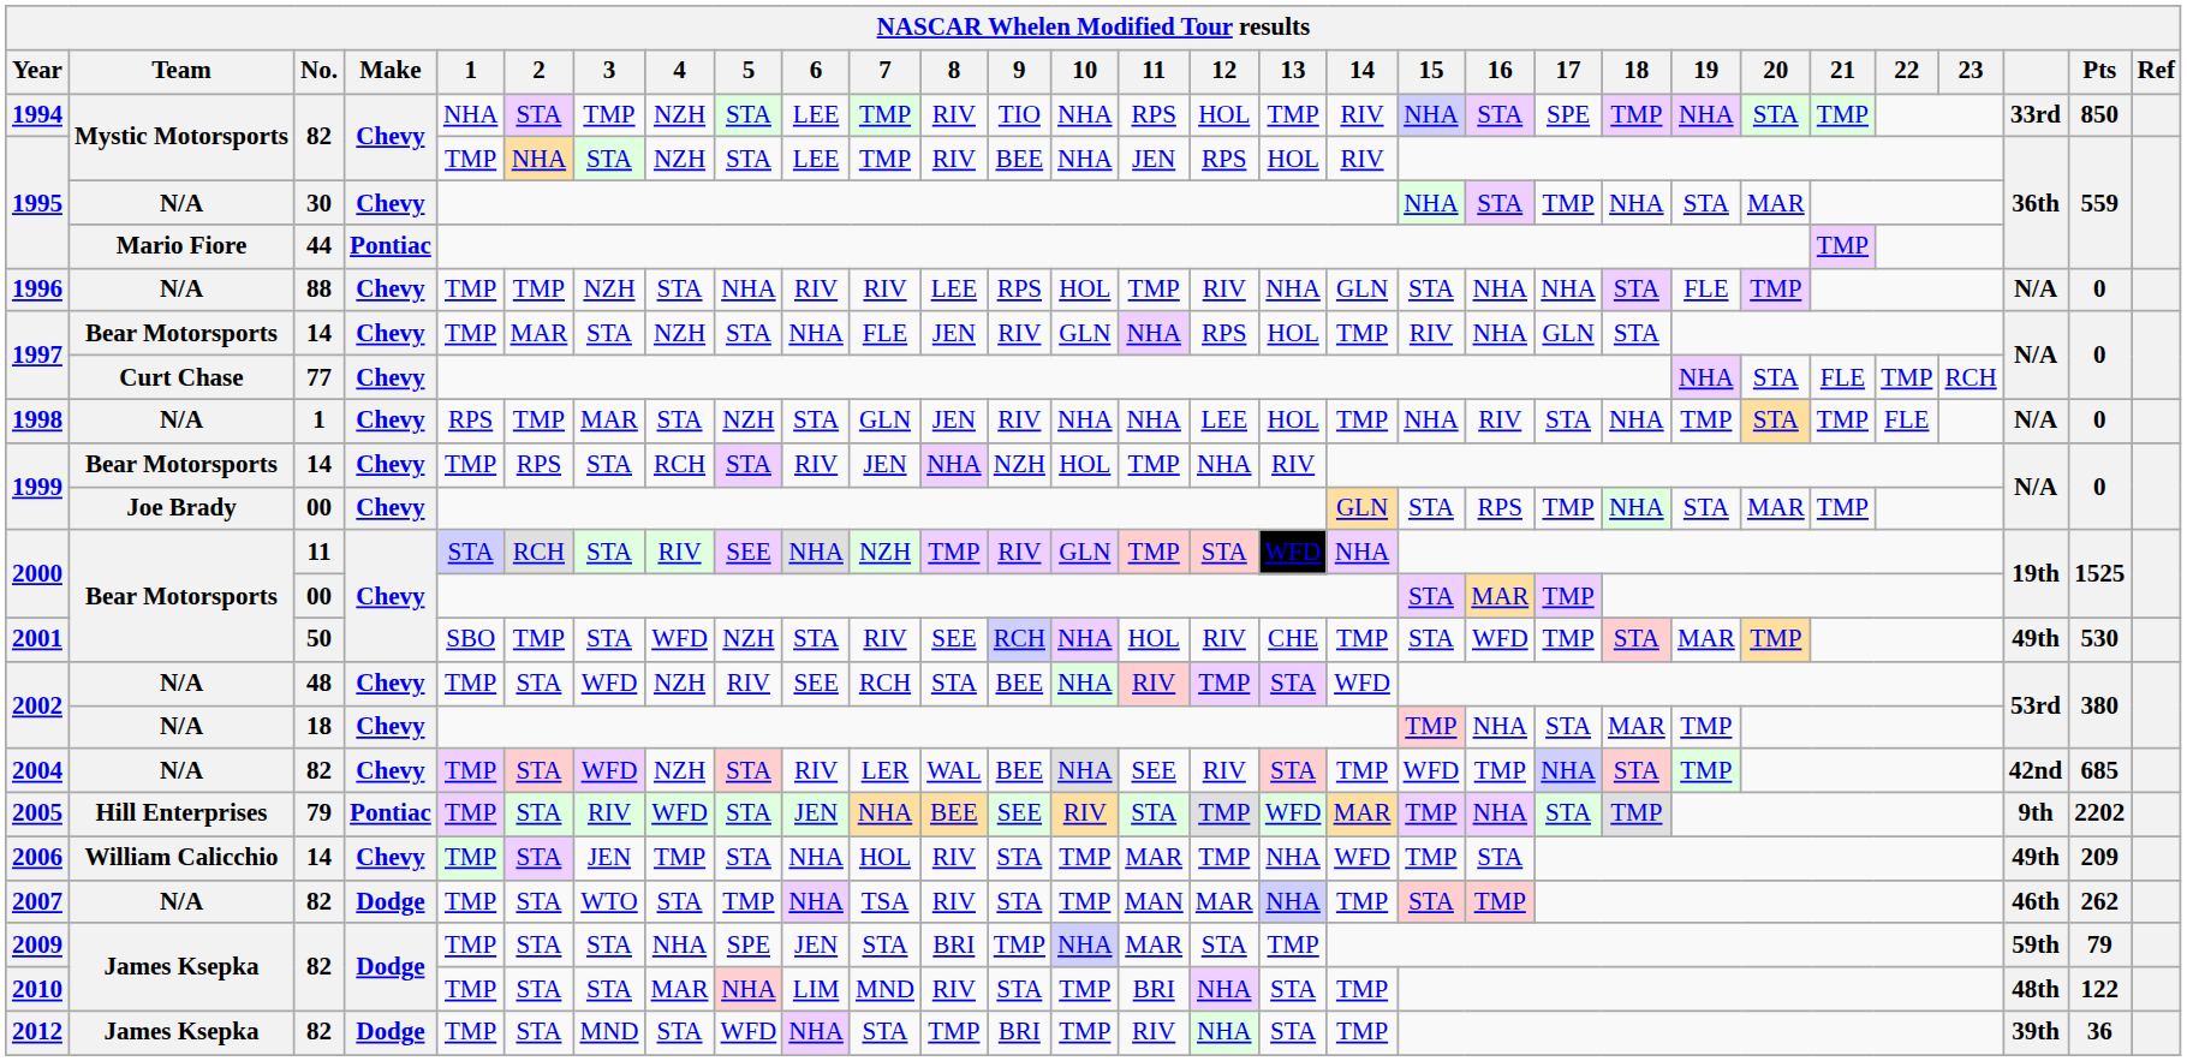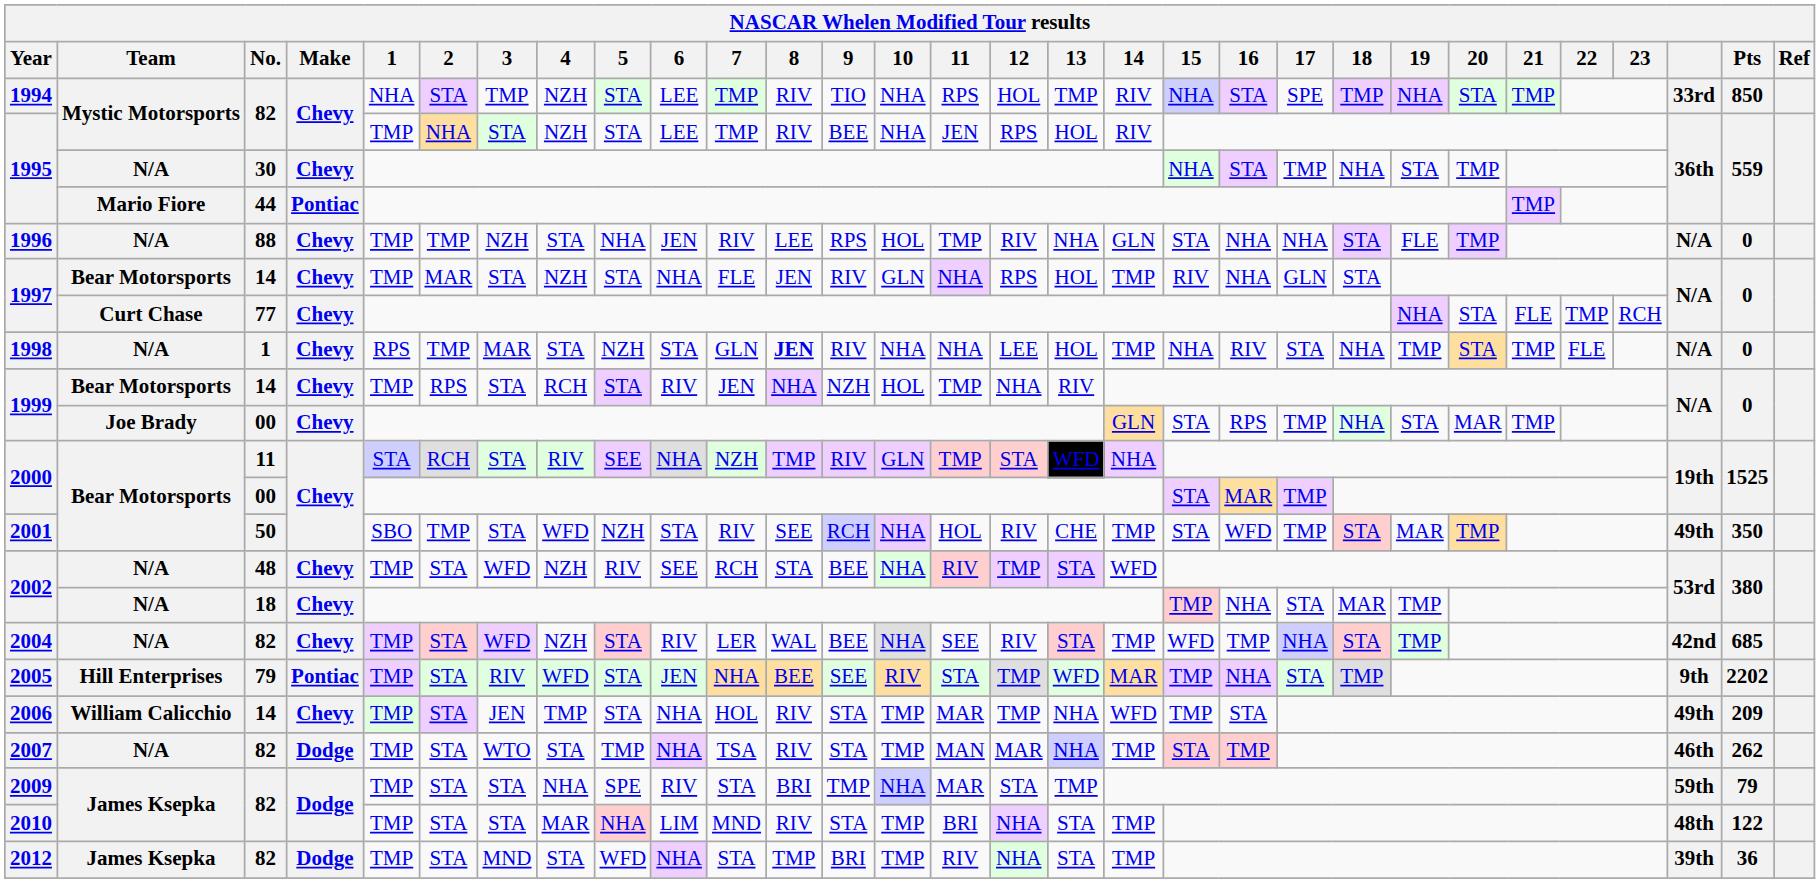 <table class="wikitable" style="text-align:center; font-size:75%">
 <tr>
 <th colspan=38><a href='#'>NASCAR Whelen Modified Tour</a> results</th>
 </tr>
 <tr>
 <th>Year</th>
 <th>Team</th>
 <th>No.</th>
 <th>Make</th>
 <th>1</th>
 <th>2</th>
 <th>3</th>
 <th>4</th>
 <th>5</th>
 <th>6</th>
 <th>7</th>
 <th>8</th>
 <th>9</th>
 <th>10</th>
 <th>11</th>
 <th>12</th>
 <th>13</th>
 <th>14</th>
 <th>15</th>
 <th>16</th>
 <th>17</th>
 <th>18</th>
 <th>19</th>
 <th>20</th>
 <th>21</th>
 <th>22</th>
 <th>23</th>
 <th></th>
 <th>Pts</th>
 <th>Ref</th>
 </tr>
 <tr>
 <th><a href='#'>1994</a></th>
 <th rowspan=2>Mystic Motorsports</th>
 <th rowspan=2>82</th>
 <th rowspan=2><a href='#'>Chevy</a></th>
 <td><a href='#'>NHA</a></td>
 <td style="background:#EFCFFF;"><a href='#'>STA</a><br></td>
 <td><a href='#'>TMP</a></td>
 <td><a href='#'>NZH</a></td>
 <td style="background:#DFFFDF;"><a href='#'>STA</a><br></td>
 <td><a href='#'>LEE</a></td>
 <td style="background:#DFFFDF;"><a href='#'>TMP</a><br></td>
 <td><a href='#'>RIV</a></td>
 <td><a href='#'>TIO</a></td>
 <td><a href='#'>NHA</a></td>
 <td><a href='#'>RPS</a></td>
 <td><a href='#'>HOL</a></td>
 <td><a href='#'>TMP</a></td>
 <td><a href='#'>RIV</a></td>
 <td style="background:#CFCFFF;"><a href='#'>NHA</a><br></td>
 <td style="background:#EFCFFF;"><a href='#'>STA</a><br></td>
 <td><a href='#'>SPE</a></td>
 <td style="background:#EFCFFF;"><a href='#'>TMP</a><br></td>
 <td style="background:#EFCFFF;"><a href='#'>NHA</a><br></td>
 <td style="background:#DFFFDF;"><a href='#'>STA</a><br></td>
 <td style="background:#DFFFDF;"><a href='#'>TMP</a><br></td>
 <td colspan=2></td>
 <th>33rd</th>
 <th>850</th>
 <th></th>
 </tr>
 <tr>
 <th rowspan=3><a href='#'>1995</a></th>
 <td><a href='#'>TMP</a></td>
 <td style="background:#FFDF9F;"><a href='#'>NHA</a><br></td>
 <td style="background:#DFFFDF;"><a href='#'>STA</a><br></td>
 <td><a href='#'>NZH</a></td>
 <td><a href='#'>STA</a></td>
 <td><a href='#'>LEE</a></td>
 <td><a href='#'>TMP</a></td>
 <td><a href='#'>RIV</a></td>
 <td><a href='#'>BEE</a></td>
 <td><a href='#'>NHA</a></td>
 <td><a href='#'>JEN</a></td>
 <td><a href='#'>RPS</a></td>
 <td><a href='#'>HOL</a></td>
 <td><a href='#'>RIV</a></td>
 <td colspan=9></td>
 <th rowspan=3>36th</th>
 <th rowspan=3>559</th>
 <th rowspan=3></th>
 </tr>
 <tr>
 <th>N/A</th>
 <th>30</th>
 <th><a href='#'>Chevy</a></th>
 <td colspan=14></td>
 <td style="background:#DFFFDF;"><a href='#'>NHA</a><br></td>
 <td style="background:#EFCFFF;"><a href='#'>STA</a><br></td>
 <td><a href='#'>TMP</a></td>
 <td><a href='#'>NHA</a></td>
 <td><a href='#'>STA</a></td>
-<td><a href='#'>MAR</a></td>
+<td><a href='#'>TMP</a></td>
 <td colspan=3></td>
 </tr>
 <tr>
 <th>Mario Fiore</th>
 <th>44</th>
 <th><a href='#'>Pontiac</a></th>
 <td colspan=20></td>
 <td style="background:#EFCFFF;"><a href='#'>TMP</a><br></td>
 <td colspan=2></td>
 </tr>
 <tr>
 <th><a href='#'>1996</a></th>
 <th>N/A</th>
 <th>88</th>
 <th><a href='#'>Chevy</a></th>
 <td><a href='#'>TMP</a></td>
 <td><a href='#'>TMP</a></td>
 <td><a href='#'>NZH</a></td>
 <td><a href='#'>STA</a></td>
 <td><a href='#'>NHA</a></td>
-<td><a href='#'>RIV</a></td>
+<td><a href='#'>JEN</a></td>
 <td><a href='#'>RIV</a></td>
 <td><a href='#'>LEE</a></td>
 <td><a href='#'>RPS</a></td>
 <td><a href='#'>HOL</a></td>
 <td><a href='#'>TMP</a></td>
 <td><a href='#'>RIV</a></td>
 <td><a href='#'>NHA</a></td>
 <td><a href='#'>GLN</a></td>
 <td><a href='#'>STA</a></td>
 <td><a href='#'>NHA</a></td>
 <td><a href='#'>NHA</a></td>
 <td style="background:#EFCFFF;"><a href='#'>STA</a><br></td>
 <td><a href='#'>FLE</a></td>
 <td style="background:#EFCFFF;"><a href='#'>TMP</a><br></td>
 <td colspan=3></td>
 <th>N/A</th>
 <th>0</th>
 <th></th>
 </tr>
 <tr>
 <th rowspan=2><a href='#'>1997</a></th>
 <th>Bear Motorsports</th>
 <th>14</th>
 <th><a href='#'>Chevy</a></th>
 <td><a href='#'>TMP</a></td>
 <td><a href='#'>MAR</a></td>
 <td><a href='#'>STA</a></td>
 <td><a href='#'>NZH</a></td>
 <td><a href='#'>STA</a></td>
 <td><a href='#'>NHA</a></td>
 <td><a href='#'>FLE</a></td>
 <td><a href='#'>JEN</a></td>
 <td><a href='#'>RIV</a></td>
 <td><a href='#'>GLN</a></td>
 <td style="background:#EFCFFF;"><a href='#'>NHA</a><br></td>
 <td><a href='#'>RPS</a></td>
 <td><a href='#'>HOL</a></td>
 <td><a href='#'>TMP</a></td>
 <td><a href='#'>RIV</a></td>
 <td><a href='#'>NHA</a></td>
 <td><a href='#'>GLN</a></td>
 <td><a href='#'>STA</a></td>
 <td colspan=5></td>
 <th rowspan=2>N/A</th>
 <th rowspan=2>0</th>
 <th rowspan=2></th>
 </tr>
 <tr>
 <th>Curt Chase</th>
 <th>77</th>
 <th><a href='#'>Chevy</a></th>
 <td colspan=18></td>
 <td style="background:#EFCFFF;"><a href='#'>NHA</a><br></td>
 <td><a href='#'>STA</a></td>
 <td><a href='#'>FLE</a></td>
 <td><a href='#'>TMP</a></td>
 <td><a href='#'>RCH</a></td>
 </tr>
 <tr>
 <th><a href='#'>1998</a></th>
 <th>N/A</th>
 <th>1</th>
 <th><a href='#'>Chevy</a></th>
 <td><a href='#'>RPS</a></td>
 <td><a href='#'>TMP</a></td>
 <td><a href='#'>MAR</a></td>
 <td><a href='#'>STA</a></td>
 <td><a href='#'>NZH</a></td>
 <td><a href='#'>STA</a></td>
 <td><a href='#'>GLN</a></td>
-<td><a href='#'>JEN</a></td>
+<td><strong><a href='#'>JEN</a></strong></td>
 <td><a href='#'>RIV</a></td>
 <td><a href='#'>NHA</a></td>
 <td><a href='#'>NHA</a></td>
 <td><a href='#'>LEE</a></td>
 <td><a href='#'>HOL</a></td>
 <td><a href='#'>TMP</a></td>
 <td><a href='#'>NHA</a></td>
 <td><a href='#'>RIV</a></td>
 <td><a href='#'>STA</a></td>
 <td><a href='#'>NHA</a></td>
 <td><a href='#'>TMP</a></td>
 <td style="background:#FFDF9F;"><a href='#'>STA</a><br></td>
 <td><a href='#'>TMP</a></td>
 <td><a href='#'>FLE</a></td>
 <td></td>
 <th>N/A</th>
 <th>0</th>
 <th></th>
 </tr>
 <tr>
 <th rowspan=2><a href='#'>1999</a></th>
 <th>Bear Motorsports</th>
 <th>14</th>
 <th><a href='#'>Chevy</a></th>
 <td><a href='#'>TMP</a></td>
 <td><a href='#'>RPS</a></td>
 <td><a href='#'>STA</a></td>
 <td><a href='#'>RCH</a></td>
 <td style="background:#EFCFFF;"><a href='#'>STA</a><br></td>
 <td><a href='#'>RIV</a></td>
 <td><a href='#'>JEN</a></td>
 <td style="background:#EFCFFF;"><a href='#'>NHA</a><br></td>
 <td><a href='#'>NZH</a></td>
 <td><a href='#'>HOL</a></td>
 <td><a href='#'>TMP</a></td>
 <td><a href='#'>NHA</a></td>
 <td><a href='#'>RIV</a></td>
 <td colspan=10></td>
 <th rowspan=2>N/A</th>
 <th rowspan=2>0</th>
 <th rowspan=2></th>
 </tr>
 <tr>
 <th>Joe Brady</th>
 <th>00</th>
 <th><a href='#'>Chevy</a></th>
 <td colspan=13></td>
 <td style="background:#FFDF9F;"><a href='#'>GLN</a><br></td>
 <td><a href='#'>STA</a></td>
 <td><a href='#'>RPS</a></td>
 <td><a href='#'>TMP</a></td>
 <td style="background:#DFFFDF;"><a href='#'>NHA</a><br></td>
 <td><a href='#'>STA</a></td>
 <td><a href='#'>MAR</a></td>
 <td><a href='#'>TMP</a></td>
 <td colspan=2></td>
 </tr>
 <tr>
 <th rowspan=2><a href='#'>2000</a></th>
 <th rowspan=3>Bear Motorsports</th>
 <th>11</th>
 <th rowspan=3><a href='#'>Chevy</a></th>
 <td style="background:#CFCFFF;"><a href='#'>STA</a><br></td>
 <td style="background:#DFDFDF;"><a href='#'>RCH</a><br></td>
 <td style="background:#DFFFDF;"><a href='#'>STA</a><br></td>
 <td style="background:#DFFFDF;"><a href='#'>RIV</a><br></td>
 <td style="background:#EFCFFF;"><a href='#'>SEE</a><br></td>
 <td style="background:#DFDFDF;"><a href='#'>NHA</a><br></td>
 <td style="background:#DFFFDF;"><a href='#'>NZH</a><br></td>
 <td style="background:#EFCFFF;"><a href='#'>TMP</a><br></td>
 <td style="background:#EFCFFF;"><a href='#'>RIV</a><br></td>
 <td style="background:#EFCFFF;"><a href='#'>GLN</a><br></td>
 <td style="background:#FFCFCF;"><a href='#'>TMP</a><br></td>
 <td style="background:#FFCFCF;"><a href='#'>STA</a><br></td>
 <td style="background-color:#000000;color:white;"><a href='#'><span>WFD</span></a><br></td>
 <td style="background:#EFCFFF;"><a href='#'>NHA</a><br></td>
 <td colspan=9></td>
 <th rowspan=2>19th</th>
 <th rowspan=2>1525</th>
 <th rowspan=2></th>
 </tr>
 <tr>
 <th>00</th>
 <td colspan=14></td>
 <td style="background:#EFCFFF;"><a href='#'>STA</a><br></td>
 <td style="background:#FFDF9F;"><a href='#'>MAR</a><br></td>
 <td style="background:#EFCFFF;"><a href='#'>TMP</a><br></td>
 <td colspan=6></td>
 </tr>
 <tr>
 <th><a href='#'>2001</a></th>
 <th>50</th>
 <td><a href='#'>SBO</a></td>
 <td><a href='#'>TMP</a></td>
 <td><a href='#'>STA</a></td>
 <td><a href='#'>WFD</a></td>
 <td><a href='#'>NZH</a></td>
 <td><a href='#'>STA</a></td>
 <td><a href='#'>RIV</a></td>
 <td><a href='#'>SEE</a></td>
 <td style="background:#CFCFFF;"><a href='#'>RCH</a><br></td>
 <td style="background:#EFCFFF;"><a href='#'>NHA</a><br></td>
 <td><a href='#'>HOL</a></td>
 <td><a href='#'>RIV</a></td>
 <td><a href='#'>CHE</a></td>
 <td><a href='#'>TMP</a></td>
 <td><a href='#'>STA</a></td>
 <td><a href='#'>WFD</a></td>
 <td><a href='#'>TMP</a></td>
 <td style="background:#FFCFCF;"><a href='#'>STA</a><br></td>
 <td><a href='#'>MAR</a></td>
 <td style="background:#FFDF9F;"><a href='#'>TMP</a><br></td>
 <td colspan=3></td>
 <th>49th</th>
-<th>530</th>
+<th>350</th>
 <th></th>
 </tr>
 <tr>
 <th rowspan=2><a href='#'>2002</a></th>
 <th>N/A</th>
 <th>48</th>
 <th><a href='#'>Chevy</a></th>
 <td><a href='#'>TMP</a></td>
 <td><a href='#'>STA</a></td>
 <td><a href='#'>WFD</a></td>
 <td><a href='#'>NZH</a></td>
 <td><a href='#'>RIV</a></td>
 <td><a href='#'>SEE</a></td>
 <td><a href='#'>RCH</a></td>
 <td><a href='#'>STA</a></td>
 <td><a href='#'>BEE</a></td>
 <td style="background:#DFFFDF;"><a href='#'>NHA</a><br></td>
 <td style="background:#FFCFCF;"><a href='#'>RIV</a><br></td>
 <td style="background:#EFCFFF;"><a href='#'>TMP</a><br></td>
 <td style="background:#EFCFFF;"><a href='#'>STA</a><br></td>
 <td><a href='#'>WFD</a></td>
 <td colspan=9></td>
 <th rowspan=2>53rd</th>
 <th rowspan=2>380</th>
 <th rowspan=2></th>
 </tr>
 <tr>
 <th>N/A</th>
 <th>18</th>
 <th><a href='#'>Chevy</a></th>
 <td colspan=14></td>
 <td style="background:#FFCFCF;"><a href='#'>TMP</a><br></td>
 <td><a href='#'>NHA</a></td>
 <td><a href='#'>STA</a></td>
 <td><a href='#'>MAR</a></td>
 <td><a href='#'>TMP</a></td>
 <td colspan=4></td>
 </tr>
 <tr>
 <th><a href='#'>2004</a></th>
 <th>N/A</th>
 <th>82</th>
 <th><a href='#'>Chevy</a></th>
 <td style="background:#EFCFFF;"><a href='#'>TMP</a><br></td>
 <td style="background:#FFCFCF;"><a href='#'>STA</a><br></td>
 <td style="background:#EFCFFF;"><a href='#'>WFD</a><br></td>
 <td><a href='#'>NZH</a></td>
 <td style="background:#FFCFCF;"><a href='#'>STA</a><br></td>
 <td><a href='#'>RIV</a></td>
 <td><a href='#'>LER</a></td>
 <td><a href='#'>WAL</a></td>
 <td><a href='#'>BEE</a></td>
 <td style="background:#DFDFDF;"><a href='#'>NHA</a><br></td>
 <td><a href='#'>SEE</a></td>
 <td><a href='#'>RIV</a></td>
 <td style="background:#FFCFCF;"><a href='#'>STA</a><br></td>
 <td><a href='#'>TMP</a></td>
 <td><a href='#'>WFD</a></td>
 <td><a href='#'>TMP</a></td>
 <td style="background:#CFCFFF;"><a href='#'>NHA</a><br></td>
 <td style="background:#FFCFCF;"><a href='#'>STA</a><br></td>
 <td style="background:#DFFFDF;"><a href='#'>TMP</a><br></td>
 <td colspan=4></td>
 <th>42nd</th>
 <th>685</th>
 <th></th>
 </tr>
 <tr>
 <th><a href='#'>2005</a></th>
 <th>Hill Enterprises</th>
 <th>79</th>
 <th><a href='#'>Pontiac</a></th>
 <td style="background:#EFCFFF;"><a href='#'>TMP</a><br></td>
 <td style="background:#DFFFDF;"><a href='#'>STA</a><br></td>
 <td style="background:#DFFFDF;"><a href='#'>RIV</a><br></td>
 <td style="background:#DFFFDF;"><a href='#'>WFD</a><br></td>
 <td style="background:#DFFFDF;"><a href='#'>STA</a><br></td>
 <td style="background:#DFFFDF;"><a href='#'>JEN</a><br></td>
 <td style="background:#FFDF9F;"><a href='#'>NHA</a><br></td>
 <td style="background:#FFDF9F;"><a href='#'>BEE</a><br></td>
 <td style="background:#DFFFDF;"><a href='#'>SEE</a><br></td>
 <td style="background:#FFDF9F;"><a href='#'>RIV</a><br></td>
 <td style="background:#DFFFDF;"><a href='#'>STA</a><br></td>
 <td style="background:#DFDFDF;"><a href='#'>TMP</a><br></td>
 <td style="background:#DFFFDF;"><a href='#'>WFD</a><br></td>
 <td style="background:#FFDF9F;"><a href='#'>MAR</a><br></td>
 <td style="background:#EFCFFF;"><a href='#'>TMP</a><br></td>
 <td style="background:#EFCFFF;"><a href='#'>NHA</a><br></td>
 <td style="background:#DFFFDF;"><a href='#'>STA</a><br></td>
 <td style="background:#DFDFDF;"><a href='#'>TMP</a><br></td>
 <td colspan=5></td>
 <th>9th</th>
 <th>2202</th>
 <th></th>
 </tr>
 <tr>
 <th><a href='#'>2006</a></th>
 <th>William Calicchio</th>
 <th>14</th>
 <th><a href='#'>Chevy</a></th>
 <td style="background:#DFFFDF;"><a href='#'>TMP</a><br></td>
 <td style="background:#EFCFFF;"><a href='#'>STA</a><br></td>
 <td><a href='#'>JEN</a></td>
 <td><a href='#'>TMP</a></td>
 <td><a href='#'>STA</a></td>
 <td><a href='#'>NHA</a></td>
 <td><a href='#'>HOL</a></td>
 <td><a href='#'>RIV</a></td>
 <td><a href='#'>STA</a></td>
 <td><a href='#'>TMP</a></td>
 <td><a href='#'>MAR</a></td>
 <td><a href='#'>TMP</a></td>
 <td><a href='#'>NHA</a></td>
 <td><a href='#'>WFD</a></td>
 <td><a href='#'>TMP</a></td>
 <td><a href='#'>STA</a></td>
 <td colspan=7></td>
 <th>49th</th>
 <th>209</th>
 <th></th>
 </tr>
 <tr>
 <th><a href='#'>2007</a></th>
 <th>N/A</th>
 <th>82</th>
 <th><a href='#'>Dodge</a></th>
 <td><a href='#'>TMP</a></td>
 <td><a href='#'>STA</a></td>
 <td><a href='#'>WTO</a></td>
 <td><a href='#'>STA</a></td>
 <td><a href='#'>TMP</a></td>
 <td style="background:#EFCFFF;"><a href='#'>NHA</a><br></td>
 <td><a href='#'>TSA</a></td>
 <td><a href='#'>RIV</a></td>
 <td><a href='#'>STA</a></td>
 <td><a href='#'>TMP</a></td>
 <td><a href='#'>MAN</a></td>
 <td><a href='#'>MAR</a></td>
 <td style="background:#CFCFFF;"><a href='#'>NHA</a><br></td>
 <td><a href='#'>TMP</a></td>
 <td style="background:#FFCFCF;"><a href='#'>STA</a><br></td>
 <td style="background:#FFCFCF;"><a href='#'>TMP</a><br></td>
 <td colspan=7></td>
 <th>46th</th>
 <th>262</th>
 <th></th>
 </tr>
 <tr>
 <th><a href='#'>2009</a></th>
 <th rowspan=2>James Ksepka</th>
 <th rowspan=2>82</th>
 <th rowspan=2><a href='#'>Dodge</a></th>
 <td><a href='#'>TMP</a></td>
 <td><a href='#'>STA</a></td>
 <td><a href='#'>STA</a></td>
 <td><a href='#'>NHA</a></td>
 <td><a href='#'>SPE</a></td>
-<td><a href='#'>JEN</a></td>
+<td><a href='#'>RIV</a></td>
 <td><a href='#'>STA</a></td>
 <td><a href='#'>BRI</a></td>
 <td><a href='#'>TMP</a></td>
 <td style="background:#CFCFFF;"><a href='#'>NHA</a><br></td>
 <td><a href='#'>MAR</a></td>
 <td><a href='#'>STA</a></td>
 <td><a href='#'>TMP</a></td>
 <td colspan=10></td>
 <th>59th</th>
 <th>79</th>
 <th></th>
 </tr>
 <tr>
 <th><a href='#'>2010</a></th>
 <td><a href='#'>TMP</a></td>
 <td><a href='#'>STA</a></td>
 <td><a href='#'>STA</a></td>
 <td><a href='#'>MAR</a></td>
 <td style="background:#FFCFCF;"><a href='#'>NHA</a><br></td>
 <td><a href='#'>LIM</a></td>
 <td><a href='#'>MND</a></td>
 <td><a href='#'>RIV</a></td>
 <td><a href='#'>STA</a></td>
 <td><a href='#'>TMP</a></td>
 <td><a href='#'>BRI</a></td>
 <td style="background:#EFCFFF;"><a href='#'>NHA</a><br></td>
 <td><a href='#'>STA</a></td>
 <td><a href='#'>TMP</a></td>
 <td colspan=9></td>
 <th>48th</th>
 <th>122</th>
 <th></th>
 </tr>
 <tr>
 <th><a href='#'>2012</a></th>
 <th>James Ksepka</th>
 <th>82</th>
 <th><a href='#'>Dodge</a></th>
 <td><a href='#'>TMP</a></td>
 <td><a href='#'>STA</a></td>
 <td><a href='#'>MND</a></td>
 <td><a href='#'>STA</a></td>
 <td><a href='#'>WFD</a></td>
 <td style="background:#EFCFFF;"><a href='#'>NHA</a><br></td>
 <td><a href='#'>STA</a></td>
 <td><a href='#'>TMP</a></td>
 <td><a href='#'>BRI</a></td>
 <td><a href='#'>TMP</a></td>
 <td><a href='#'>RIV</a></td>
 <td style="background:#DFFFDF;"><a href='#'>NHA</a><br></td>
 <td><a href='#'>STA</a></td>
 <td><a href='#'>TMP</a></td>
 <td colspan=9></td>
 <th>39th</th>
 <th>36</th>
 <th></th>
 </tr>
 </table>
